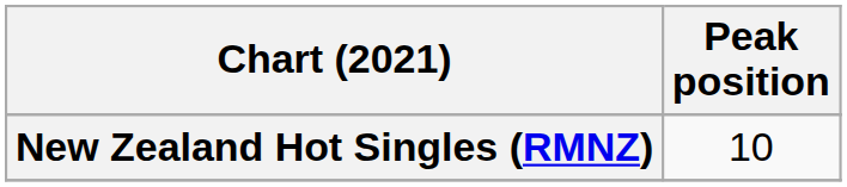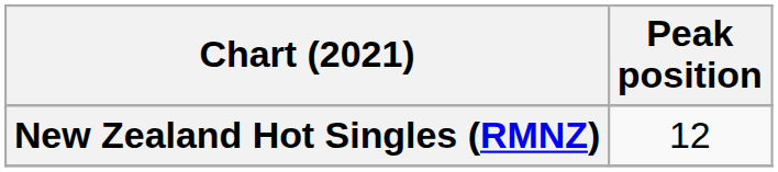 <table class="wikitable sortable plainrowheaders" style="text-align:center">
 <tr>
 <th scope="col">Chart (2021)</th>
 <th scope="col">Peak<br>position</th>
 </tr>
 <tr>
 </tr>
 <tr>
 </tr>
 <tr>
 <th scope="row">New Zealand Hot Singles (<a href='#'>RMNZ</a>)</th>
-<td>10</td>
+<td>12</td>
 </tr>
 <tr>
 </tr>
 </table>
